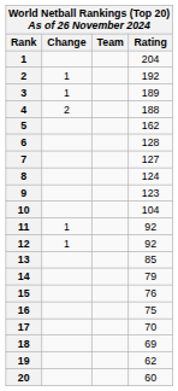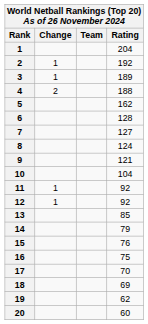 <table class="wikitable" style="font-size:90%;margin:auto;">
 <tr>
 <th colspan=4 style=text-align:center;>World Netball Rankings (Top 20)<br><em>As of 26 November 2024</em></th>
 </tr>
 <tr>
 <th>Rank</th>
 <th>Change</th>
 <th>Team</th>
 <th>Rating</th>
 </tr>
 <tr>
 <th>1</th>
 <td align=center></td>
 <td align=left></td>
 <td align=center>204</td>
 </tr>
 <tr>
 <th>2</th>
 <td align=center>1</td>
 <td align=left></td>
 <td align=center>192</td>
 </tr>
 <tr>
 <th>3</th>
 <td align=center>1</td>
 <td align=left></td>
 <td align=center>189</td>
 </tr>
 <tr>
 <th>4</th>
 <td align=center>2</td>
 <td align=left></td>
 <td align=center>188</td>
 </tr>
 <tr>
 <th>5</th>
 <td align=center></td>
 <td align=left></td>
 <td align=center>162</td>
 </tr>
 <tr>
 <th>6</th>
 <td align=center></td>
 <td align="left"></td>
 <td align=center>128</td>
 </tr>
 <tr>
 <th>7</th>
 <td align=center></td>
 <td align="left"></td>
 <td align=center>127</td>
 </tr>
 <tr>
 <th>8</th>
 <td align=center></td>
 <td align="left"></td>
 <td align=center>124</td>
 </tr>
 <tr>
 <th>9</th>
 <td align=center></td>
 <td align=left></td>
-<td align=center>123</td>
+<td align=center>121</td>
 </tr>
 <tr>
 <th>10</th>
 <td align=center></td>
 <td align=left></td>
 <td align=center>104</td>
 </tr>
 <tr>
 <th>11</th>
 <td align=center>1</td>
 <td align="left"></td>
 <td align=center>92</td>
 </tr>
 <tr>
 <th>12</th>
 <td align=center>1</td>
 <td align=left></td>
 <td align=center>92</td>
 </tr>
 <tr>
 <th>13</th>
 <td align=center></td>
 <td align="left"></td>
 <td align=center>85</td>
 </tr>
 <tr>
 <th>14</th>
 <td align=center></td>
 <td align="left"></td>
 <td align=center>79</td>
 </tr>
 <tr>
 <th>15</th>
 <td align=center></td>
 <td align="left"></td>
 <td align=center>76</td>
 </tr>
 <tr>
 <th>16</th>
 <td align=center></td>
 <td align="left"></td>
 <td align=center>75</td>
 </tr>
 <tr>
 <th>17</th>
 <td align=center></td>
 <td align="left"></td>
 <td align=center>70</td>
 </tr>
 <tr>
 <th>18</th>
 <td align=center></td>
 <td align="left"></td>
 <td align=center>69</td>
 </tr>
 <tr>
 <th>19</th>
 <td align=center></td>
 <td align="left"></td>
 <td align=center>62</td>
 </tr>
 <tr>
 <th>20</th>
 <td align=center></td>
 <td align="left"></td>
 <td align=center>60</td>
 </tr>
 </table>
